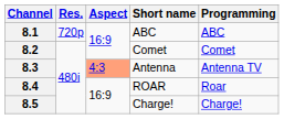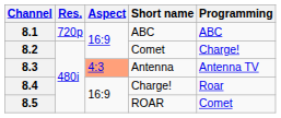 <table class="wikitable">
 <tr>
 <th scope = "col"><a href='#'>Channel</a></th>
 <th scope = "col"><a href='#'>Res.</a></th>
 <th scope = "col"><a href='#'>Aspect</a></th>
 <th scope = "col">Short name</th>
 <th scope = "col">Programming</th>
 </tr>
 <tr>
 <th scope = "row">8.1</th>
 <td><a href='#'>720p</a></td>
 <td rowspan="2"><a href='#'>16:9</a></td>
 <td>ABC</td>
 <td><a href='#'>ABC</a></td>
 </tr>
 <tr>
 <th scope = "row">8.2</th>
 <td rowspan="4"><a href='#'>480i</a></td>
 <td>Comet</td>
-<td><a href='#'>Comet</a></td>
+<td><a href='#'>Charge!</a></td>
 </tr>
 <tr>
 <th scope = "row">8.3</th>
 <td style="background: lightsalmon;"><a href='#'>4:3</a></td>
 <td>Antenna</td>
 <td><a href='#'>Antenna TV</a></td>
 </tr>
 <tr>
 <th scope = "row">8.4</th>
 <td rowspan="2">16:9</td>
-<td>ROAR</td>
+<td>Charge!</td>
 <td><a href='#'>Roar</a></td>
 </tr>
 <tr>
 <th scope = "row">8.5</th>
-<td>Charge!</td>
-<td><a href='#'>Charge!</a></td>
+<td>ROAR</td>
+<td><a href='#'>Comet</a></td>
 </tr>
 </table>
